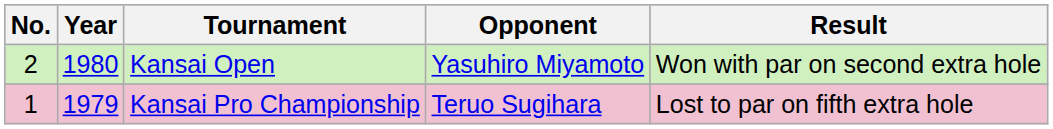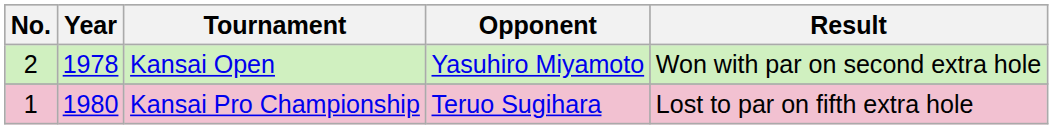 <table class="wikitable" style="font-size:95%;">
 <tr>
 <th>No.</th>
 <th>Year</th>
 <th>Tournament</th>
 <th>Opponent</th>
 <th>Result</th>
 </tr>
 <tr style="background:#D0F0C0;">
 <td align=center>2</td>
-<td><a href='#'>1980</a></td>
+<td><a href='#'>1978</a></td>
 <td><a href='#'>Kansai Open</a></td>
 <td> <a href='#'>Yasuhiro Miyamoto</a></td>
 <td>Won with par on second extra hole</td>
 </tr>
 <tr style="background:#F2C1D1;">
 <td align=center>1</td>
-<td><a href='#'>1979</a></td>
+<td><a href='#'>1980</a></td>
 <td><a href='#'>Kansai Pro Championship</a></td>
 <td> <a href='#'>Teruo Sugihara</a></td>
 <td>Lost to par on fifth extra hole</td>
 </tr>
 </table>
